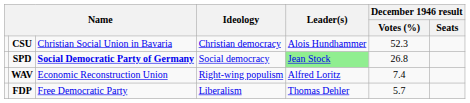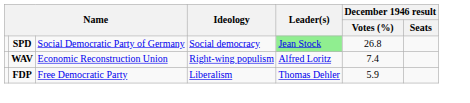 <table class="wikitable">
 <tr>
 <th rowspan=2 colspan=3>Name</th>
 <th rowspan=2>Ideology</th>
 <th rowspan=2>Leader(s)</th>
 <th colspan=2>December 1946 result</th>
 </tr>
 <tr>
 <th>Votes (%)</th>
 <th>Seats</th>
 </tr>
 <tr>
 <td bgcolor=></td>
-<td align=center><strong>CSU</strong></td>
-<td><a href='#'>Christian Social Union in Bavaria</a><br></td>
-<td><a href='#'>Christian democracy</a></td>
-<td><a href='#'>Alois Hundhammer</a></td>
-<td align=center>52.3</td>
-<td></td>
-</tr>
-<tr>
-<td bgcolor=></td>
 <td align=center><strong>SPD</strong></td>
-<td><strong><a href='#'>Social Democratic Party of Germany</a><br></strong></td>
+<td><a href='#'>Social Democratic Party of Germany</a><br></td>
 <td><a href='#'>Social democracy</a></td>
 <td style="background: lightgreen;"><a href='#'>Jean Stock</a></td>
 <td align=center>26.8</td>
 <td></td>
 </tr>
 <tr>
 <td bgcolor=></td>
 <td align=center><strong>WAV</strong></td>
 <td><a href='#'>Economic Reconstruction Union</a><br></td>
 <td><a href='#'>Right-wing populism</a></td>
 <td><a href='#'>Alfred Loritz</a></td>
 <td align=center>7.4</td>
 <td></td>
 </tr>
 <tr>
 <td bgcolor=></td>
 <td align=center><strong>FDP</strong></td>
 <td><a href='#'>Free Democratic Party</a><br></td>
 <td><a href='#'>Liberalism</a></td>
 <td><a href='#'>Thomas Dehler</a></td>
-<td align=center>5.7</td>
+<td align=center>5.9</td>
 <td></td>
 </tr>
 </table>
